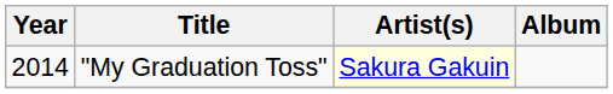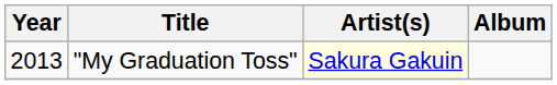 <table class="wikitable plainrowheaders" style="text-align:center;">
 <tr>
 <th scope="col">Year</th>
 <th scope="col">Title</th>
 <th scope="col">Artist(s)</th>
 <th scope="col">Album</th>
 </tr>
 <tr>
-<td rowspan="1">2014</td>
+<td rowspan="1">2013</td>
 <td rowspan="1">"My Graduation Toss"</td>
 <td rowspan="1" style="background: lightyellow;"><a href='#'>Sakura Gakuin</a></td>
 <td rowspan="1"><em></em></td>
 </tr>
 <tr>
 </tr>
 </table>
